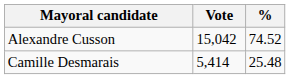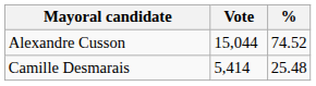 <table class="wikitable">
 <tr>
 <th bgcolor="#DDDDFF" width="200px">Mayoral candidate</th>
 <th bgcolor="#DDDDFF" width="50px">Vote</th>
 <th bgcolor="#DDDDFF" width="30px">%</th>
 </tr>
 <tr>
 <td>Alexandre Cusson</td>
-<td>15,042</td>
+<td>15,044</td>
 <td>74.52</td>
 </tr>
 <tr>
 <td>Camille Desmarais</td>
 <td>5,414</td>
 <td>25.48</td>
 </tr>
 </table>
